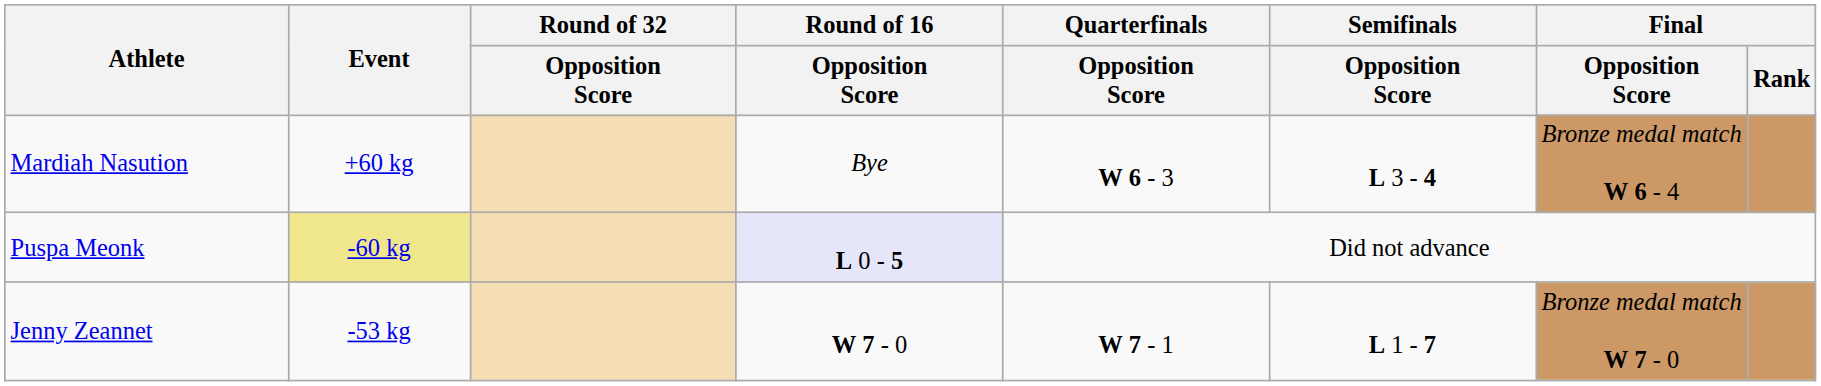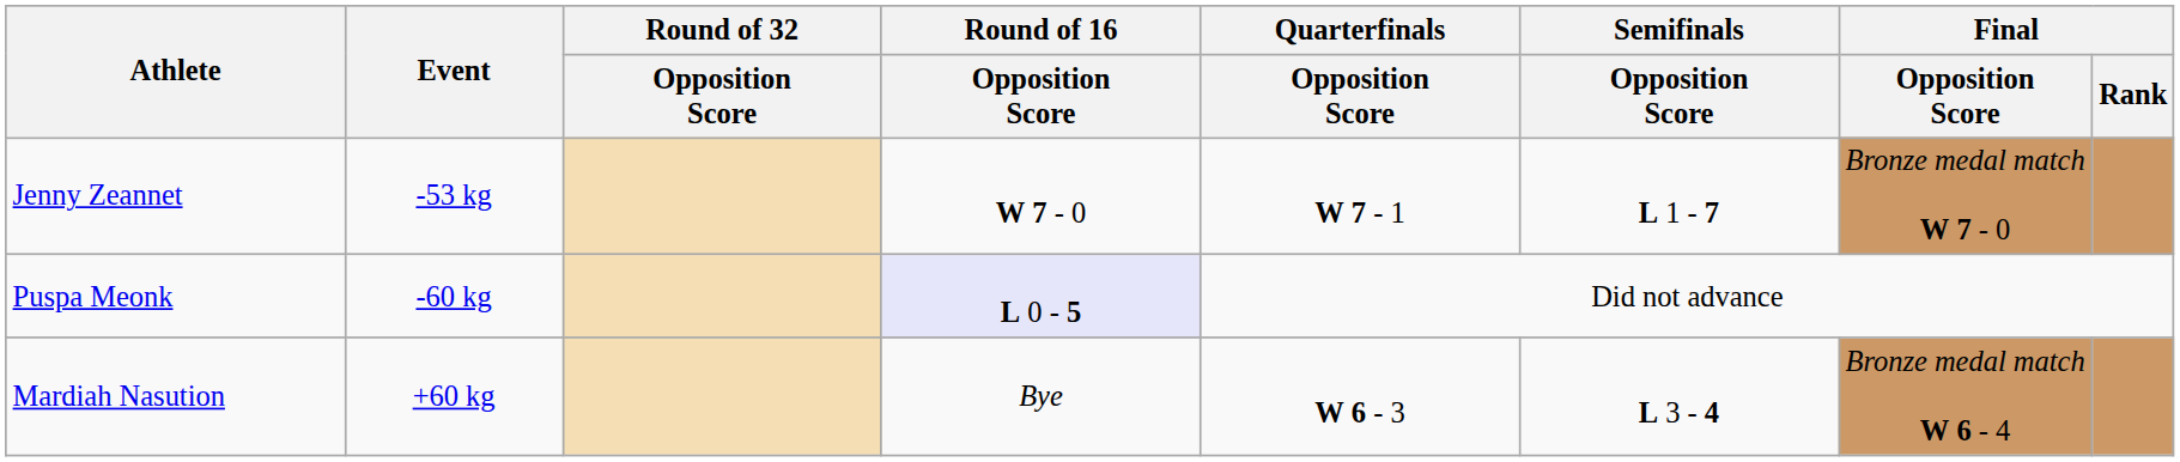 <table class=wikitable style="font-size:90%; text-align:center">
 <tr>
 <th width="160" rowspan="2">Athlete</th>
 <th width="100" rowspan="2">Event</th>
 <th width="150">Round of 32</th>
 <th width="150">Round of 16</th>
 <th width="150">Quarterfinals</th>
 <th width="150">Semifinals</th>
 <th width="150" colspan="2">Final</th>
 </tr>
 <tr>
 <th>Opposition<br>Score</th>
 <th>Opposition<br>Score</th>
 <th>Opposition<br>Score</th>
 <th>Opposition<br>Score</th>
 <th>Opposition<br>Score</th>
 <th>Rank</th>
 </tr>
 <tr>
+<td align=left><a href='#'>Jenny Zeannet</a></td>
+<td align=centre><a href='#'>-53 kg</a></td>
+<td bgcolor="wheat"></td>
+<td> <br><strong>W</strong> <strong>7</strong> - 0</td>
+<td> <br><strong>W</strong> <strong>7</strong> - 1</td>
+<td> <br><strong>L</strong> 1 - <strong>7</strong></td>
+<td align="center" bgcolor=cc9966><em>Bronze medal match</em> <br>  <br><strong>W</strong> <strong>7</strong> - 0</td>
+<td bgcolor=cc9966></td>
+</tr>
+<tr>
+<td align=left><a href='#'>Puspa Meonk</a></td>
+<td align=centre><a href='#'>-60 kg</a></td>
+<td bgcolor="wheat"></td>
+<td style="background: lavender;"> <br><strong>L</strong> 0 - <strong>5</strong></td>
+<td colspan="4" align="center">Did not advance</td>
+</tr>
+<tr>
 <td align=left><a href='#'>Mardiah Nasution</a></td>
 <td align=centre><a href='#'>+60 kg</a></td>
 <td bgcolor="wheat"></td>
 <td><em>Bye</em></td>
 <td> <br><strong>W</strong> <strong>6</strong> - 3</td>
 <td> <br><strong>L</strong> 3 - <strong>4</strong></td>
 <td align="center" bgcolor=cc9966><em>Bronze medal match</em> <br>  <br><strong>W</strong> <strong>6</strong> - 4</td>
 <td bgcolor=cc9966></td>
 </tr>
-<tr>
-<td align=left><a href='#'>Puspa Meonk</a></td>
-<td align=centre style="background: khaki;"><a href='#'>-60 kg</a></td>
-<td bgcolor="wheat"></td>
-<td style="background: lavender;"> <br><strong>L</strong> 0 - <strong>5</strong></td>
-<td colspan="4" align="center">Did not advance</td>
-</tr>
-<tr>
-<td align=left><a href='#'>Jenny Zeannet</a></td>
-<td align=centre><a href='#'>-53 kg</a></td>
-<td bgcolor="wheat"></td>
-<td> <br><strong>W</strong> <strong>7</strong> - 0</td>
-<td> <br><strong>W</strong> <strong>7</strong> - 1</td>
-<td> <br><strong>L</strong> 1 - <strong>7</strong></td>
-<td align="center" bgcolor=cc9966><em>Bronze medal match</em> <br>  <br><strong>W</strong> <strong>7</strong> - 0</td>
-<td bgcolor=cc9966></td>
-</tr>
 </table>
